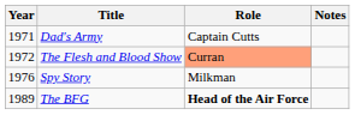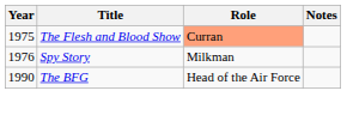 <table class="wikitable">
 <tr>
 <th>Year</th>
 <th>Title</th>
 <th>Role</th>
 <th>Notes</th>
 </tr>
 <tr>
-<td>1971</td>
-<td><em><a href='#'>Dad's Army</a></em></td>
-<td>Captain Cutts</td>
-<td></td>
-</tr>
-<tr>
-<td>1972</td>
+<td>1975</td>
 <td><em><a href='#'>The Flesh and Blood Show</a></em></td>
 <td style="background: lightsalmon;">Curran</td>
 <td></td>
 </tr>
 <tr>
 <td>1976</td>
 <td><em><a href='#'>Spy Story</a></em></td>
 <td>Milkman</td>
 <td></td>
 </tr>
 <tr>
-<td>1989</td>
+<td>1990</td>
 <td><em><a href='#'>The BFG</a></em></td>
-<td><strong>Head of the Air Force</strong></td>
+<td>Head of the Air Force</td>
 <td></td>
 </tr>
 </table>
